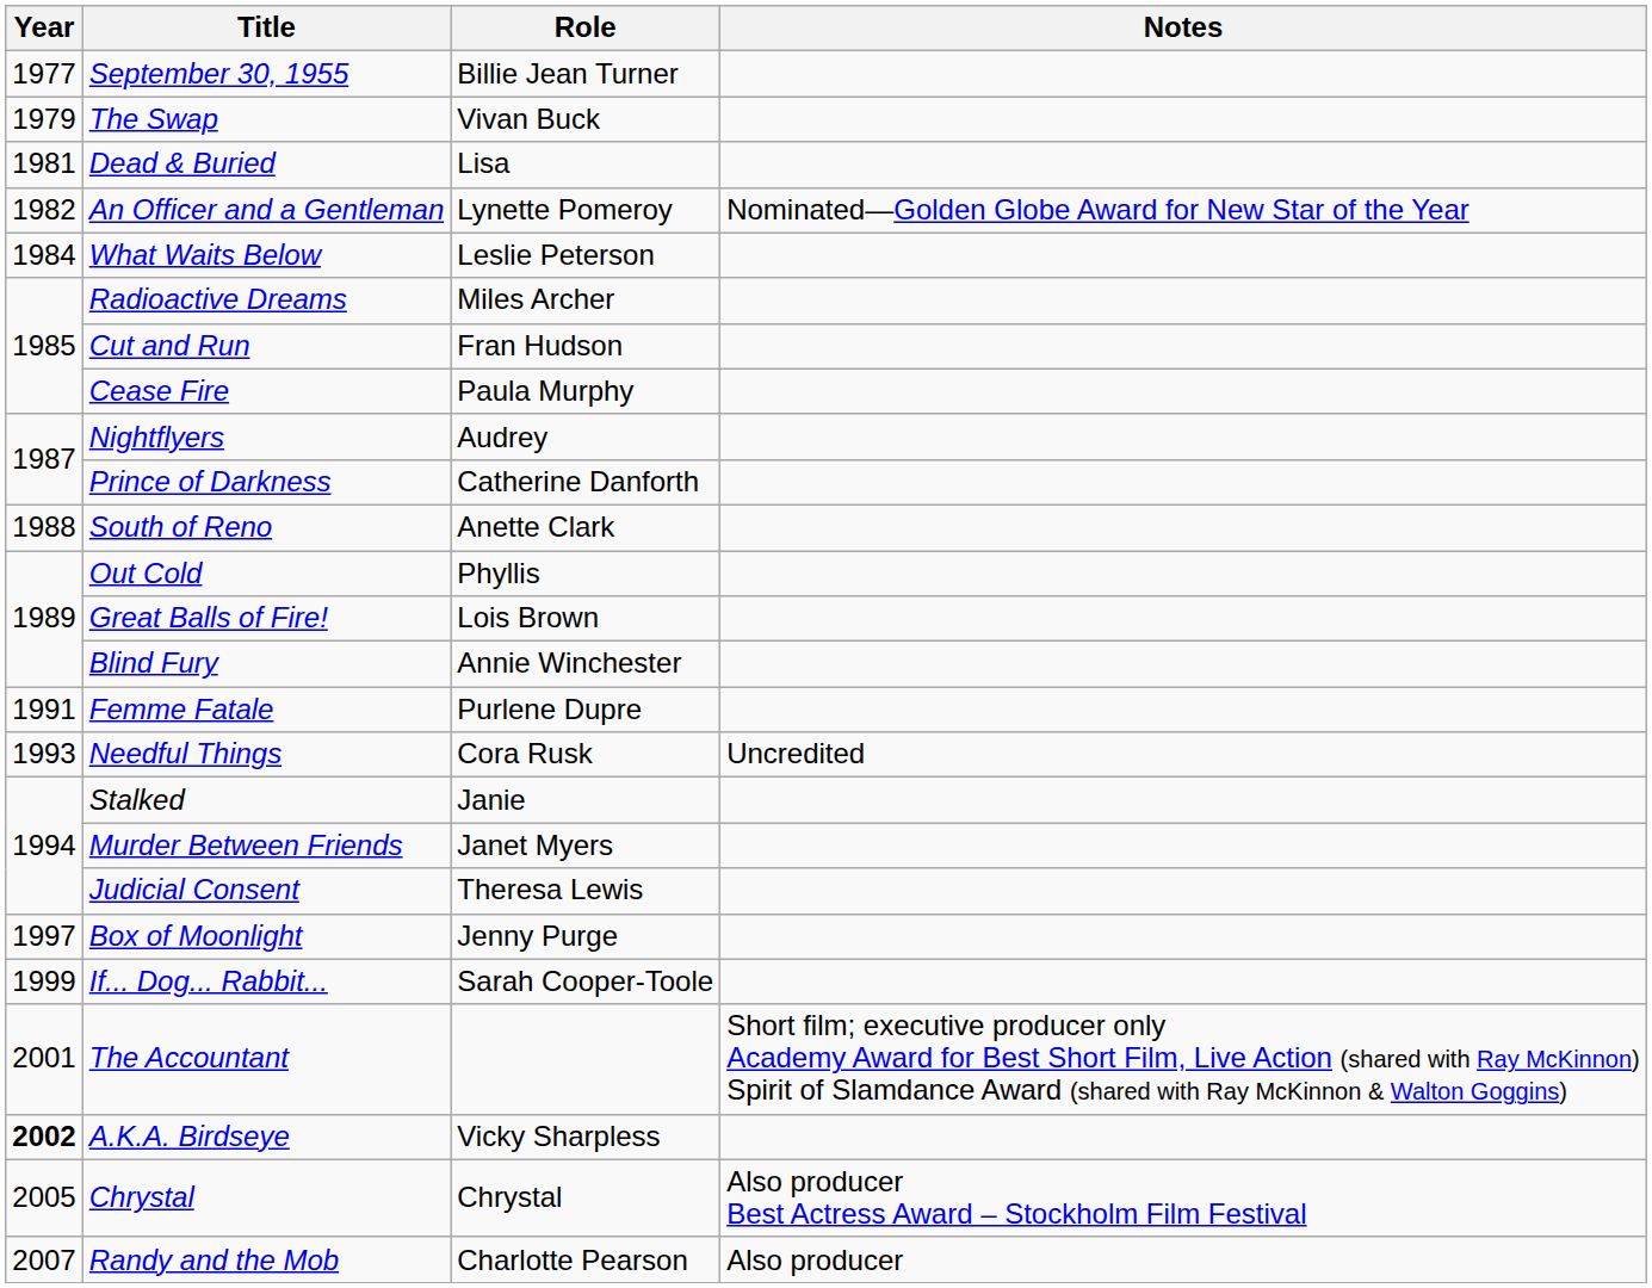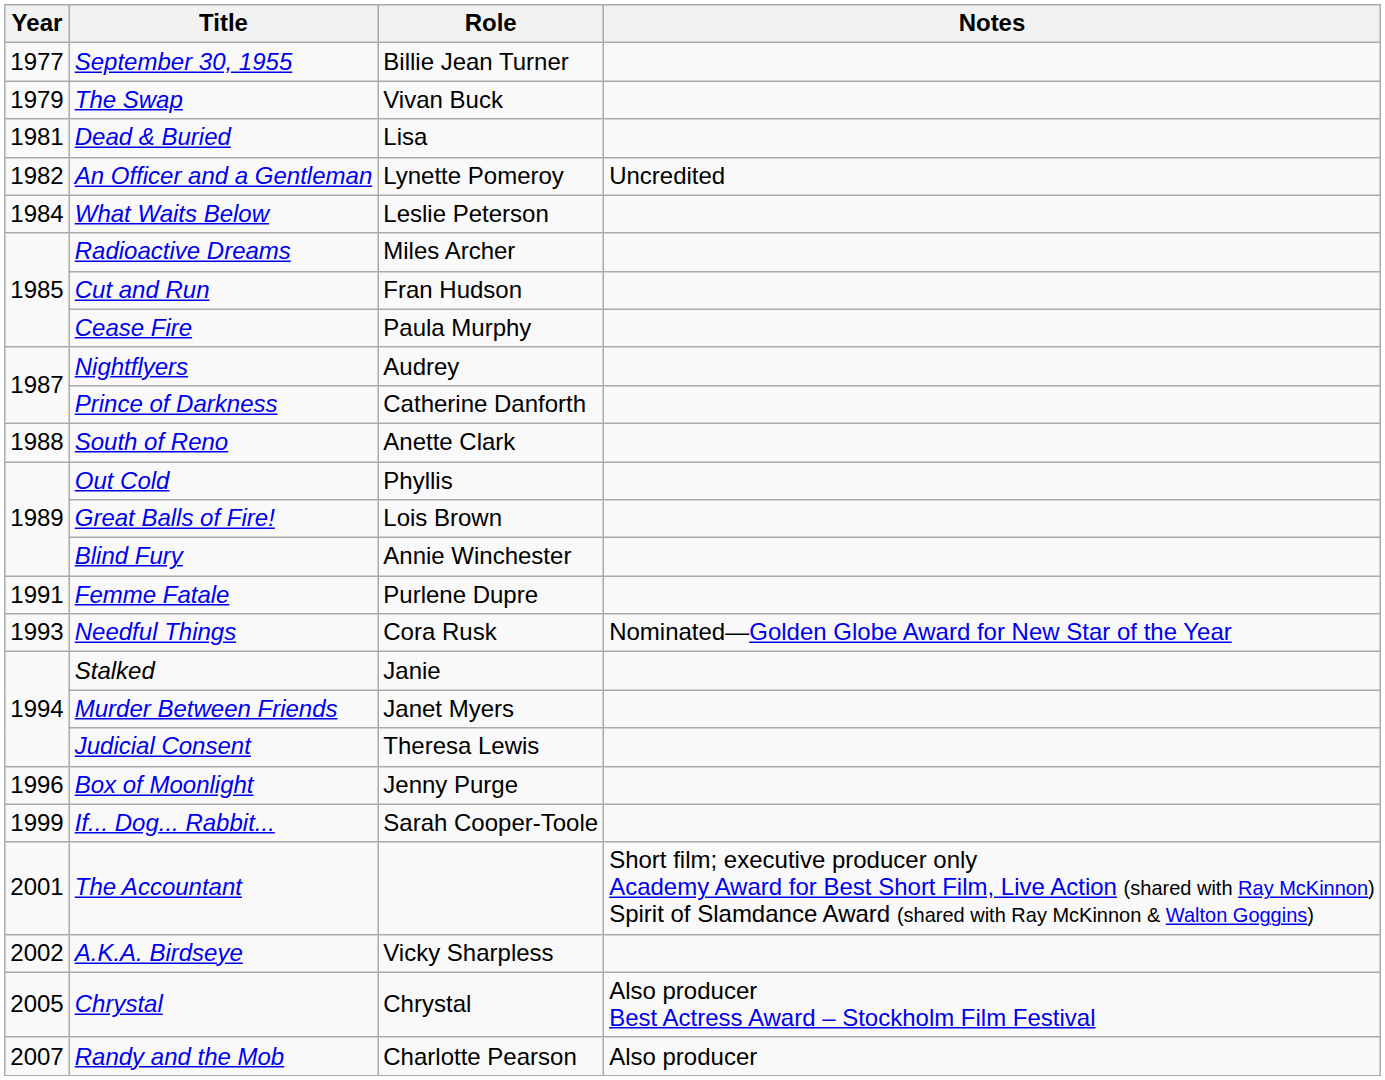 <table class="wikitable sortable">
 <tr>
 <th>Year</th>
 <th>Title</th>
 <th>Role</th>
 <th class="unsortable">Notes</th>
 </tr>
 <tr>
 <td>1977</td>
 <td><em><a href='#'>September 30, 1955</a></em></td>
 <td>Billie Jean Turner</td>
 <td></td>
 </tr>
 <tr>
 <td>1979</td>
 <td><em><a href='#'>The Swap</a></em></td>
 <td>Vivan Buck</td>
 <td></td>
 </tr>
 <tr>
 <td>1981</td>
 <td><em><a href='#'>Dead & Buried</a></em></td>
 <td>Lisa</td>
 <td></td>
 </tr>
 <tr>
 <td>1982</td>
 <td><em><a href='#'>An Officer and a Gentleman</a></em></td>
 <td>Lynette Pomeroy</td>
-<td>Nominated—<a href='#'>Golden Globe Award for New Star of the Year</a></td>
+<td>Uncredited</td>
 </tr>
 <tr>
 <td>1984</td>
 <td><em><a href='#'>What Waits Below</a></em></td>
 <td>Leslie Peterson</td>
 <td></td>
 </tr>
 <tr>
 <td rowspan=3>1985</td>
 <td><em><a href='#'>Radioactive Dreams</a></em></td>
 <td>Miles Archer</td>
 <td></td>
 </tr>
 <tr>
 <td><em><a href='#'>Cut and Run</a></em></td>
 <td>Fran Hudson</td>
 <td></td>
 </tr>
 <tr>
 <td><em><a href='#'>Cease Fire</a></em></td>
 <td>Paula Murphy</td>
 <td></td>
 </tr>
 <tr>
 <td rowspan=2>1987</td>
 <td><em><a href='#'>Nightflyers</a></em></td>
 <td>Audrey</td>
 <td></td>
 </tr>
 <tr>
 <td><em><a href='#'>Prince of Darkness</a></em></td>
 <td>Catherine Danforth</td>
 <td></td>
 </tr>
 <tr>
 <td>1988</td>
 <td><em><a href='#'>South of Reno</a></em></td>
 <td>Anette Clark</td>
 <td></td>
 </tr>
 <tr>
 <td rowspan=3>1989</td>
 <td><em><a href='#'>Out Cold</a></em></td>
 <td>Phyllis</td>
 <td></td>
 </tr>
 <tr>
 <td><em><a href='#'>Great Balls of Fire!</a></em></td>
 <td>Lois Brown</td>
 <td></td>
 </tr>
 <tr>
 <td><em><a href='#'>Blind Fury</a></em></td>
 <td>Annie Winchester</td>
 <td></td>
 </tr>
 <tr>
 <td>1991</td>
 <td><em><a href='#'>Femme Fatale</a></em></td>
 <td>Purlene Dupre</td>
 <td></td>
 </tr>
 <tr>
 <td>1993</td>
 <td><em><a href='#'>Needful Things</a></em></td>
 <td>Cora Rusk</td>
-<td>Uncredited</td>
+<td>Nominated—<a href='#'>Golden Globe Award for New Star of the Year</a></td>
 </tr>
 <tr>
 <td rowspan=3>1994</td>
 <td><em>Stalked</em></td>
 <td>Janie</td>
 <td></td>
 </tr>
 <tr>
 <td><em><a href='#'>Murder Between Friends</a></em></td>
 <td>Janet Myers</td>
 <td></td>
 </tr>
 <tr>
 <td><em><a href='#'>Judicial Consent</a></em></td>
 <td>Theresa Lewis</td>
 <td></td>
 </tr>
 <tr>
-<td>1997</td>
+<td>1996</td>
 <td><em><a href='#'>Box of Moonlight</a></em></td>
 <td>Jenny Purge</td>
 <td></td>
 </tr>
 <tr>
 <td>1999</td>
 <td><em><a href='#'>If... Dog... Rabbit...</a></em></td>
 <td>Sarah Cooper-Toole</td>
 <td></td>
 </tr>
 <tr>
 <td>2001</td>
 <td><em><a href='#'>The Accountant</a></em></td>
 <td></td>
 <td>Short film; executive producer only<br><a href='#'>Academy Award for Best Short Film, Live Action</a> <small>(shared with <a href='#'>Ray McKinnon</a>)</small> <br>Spirit of Slamdance Award <small>(shared with Ray McKinnon & <a href='#'>Walton Goggins</a>)</small></td>
 </tr>
 <tr>
-<td><strong>2002</strong></td>
+<td>2002</td>
 <td><em><a href='#'>A.K.A. Birdseye</a></em></td>
 <td>Vicky Sharpless</td>
 <td></td>
 </tr>
 <tr>
 <td>2005</td>
 <td><em><a href='#'>Chrystal</a></em></td>
 <td>Chrystal</td>
 <td>Also producer<br><a href='#'>Best Actress Award – Stockholm Film Festival</a></td>
 </tr>
 <tr>
 <td>2007</td>
 <td><em><a href='#'>Randy and the Mob</a></em></td>
 <td>Charlotte Pearson</td>
 <td>Also producer</td>
 </tr>
 </table>
